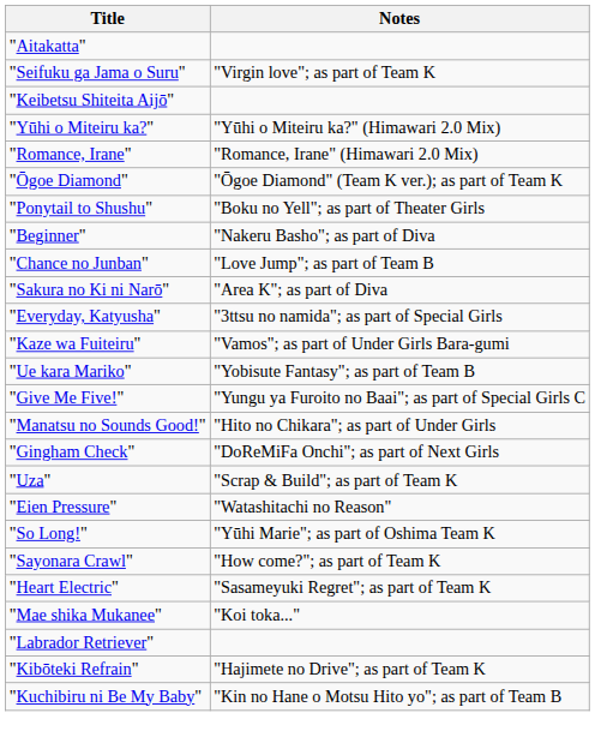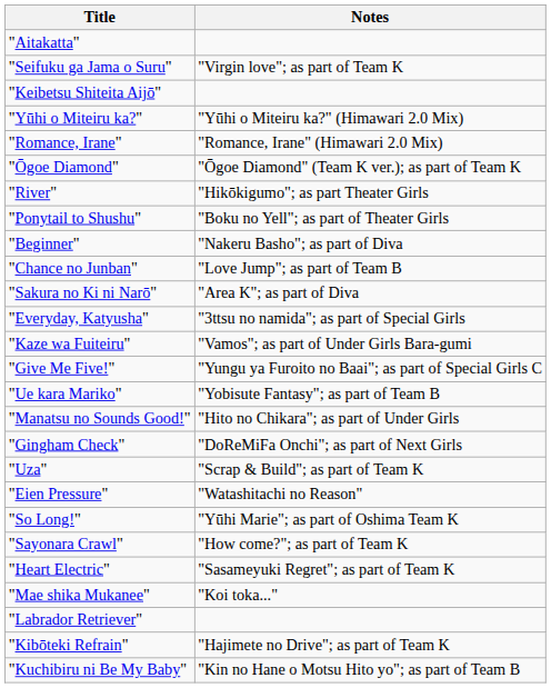 <table class="wikitable">
 <tr>
 <th>Title</th>
 <th>Notes</th>
 </tr>
 <tr>
 <td>"<a href='#'>Aitakatta</a>"</td>
 <td></td>
 </tr>
 <tr>
 <td>"<a href='#'>Seifuku ga Jama o Suru</a>"</td>
 <td>"Virgin love"; as part of Team K</td>
 </tr>
 <tr>
 <td>"<a href='#'>Keibetsu Shiteita Aijō</a>"</td>
 <td></td>
 </tr>
 <tr>
 <td>"<a href='#'>Yūhi o Miteiru ka?</a>"</td>
 <td>"Yūhi o Miteiru ka?" (Himawari 2.0 Mix)</td>
 </tr>
 <tr>
 <td>"<a href='#'>Romance, Irane</a>"</td>
 <td>"Romance, Irane" (Himawari 2.0 Mix)</td>
 </tr>
 <tr>
 <td>"<a href='#'>Ōgoe Diamond</a>"</td>
 <td>"Ōgoe Diamond" (Team K ver.); as part of Team K</td>
 </tr>
 <tr>
+<td>"<a href='#'>River</a>"</td>
+<td>"Hikōkigumo"; as part Theater Girls</td>
+</tr>
+<tr>
 <td>"<a href='#'>Ponytail to Shushu</a>"</td>
 <td>"Boku no Yell"; as part of Theater Girls</td>
 </tr>
 <tr>
 <td>"<a href='#'>Beginner</a>"</td>
 <td>"Nakeru Basho"; as part of Diva</td>
 </tr>
 <tr>
 <td>"<a href='#'>Chance no Junban</a>"</td>
 <td>"Love Jump"; as part of Team B</td>
 </tr>
 <tr>
 <td>"<a href='#'>Sakura no Ki ni Narō</a>"</td>
 <td>"Area K"; as part of Diva</td>
 </tr>
 <tr>
 <td>"<a href='#'>Everyday, Katyusha</a>"</td>
 <td>"3ttsu no namida"; as part of Special Girls</td>
 </tr>
 <tr>
 <td>"<a href='#'>Kaze wa Fuiteiru</a>"</td>
 <td>"Vamos"; as part of Under Girls Bara-gumi</td>
 </tr>
 <tr>
+<td>"<a href='#'>Give Me Five!</a>"</td>
+<td>"Yungu ya Furoito no Baai"; as part of Special Girls C</td>
+</tr>
+<tr>
 <td>"<a href='#'>Ue kara Mariko</a>"</td>
 <td>"Yobisute Fantasy"; as part of Team B</td>
-</tr>
-<tr>
-<td>"<a href='#'>Give Me Five!</a>"</td>
-<td>"Yungu ya Furoito no Baai"; as part of Special Girls C</td>
 </tr>
 <tr>
 <td>"<a href='#'>Manatsu no Sounds Good!</a>"</td>
 <td>"Hito no Chikara"; as part of Under Girls</td>
 </tr>
 <tr>
 <td>"<a href='#'>Gingham Check</a>"</td>
 <td>"DoReMiFa Onchi"; as part of Next Girls</td>
 </tr>
 <tr>
 <td>"<a href='#'>Uza</a>"</td>
 <td>"Scrap & Build"; as part of Team K</td>
 </tr>
 <tr>
 <td>"<a href='#'>Eien Pressure</a>"</td>
 <td>"Watashitachi no Reason"</td>
 </tr>
 <tr>
 <td>"<a href='#'>So Long!</a>"</td>
 <td>"Yūhi Marie"; as part of Oshima Team K</td>
 </tr>
 <tr>
 <td>"<a href='#'>Sayonara Crawl</a>"</td>
 <td>"How come?"; as part of Team K</td>
 </tr>
 <tr>
 <td>"<a href='#'>Heart Electric</a>"</td>
 <td>"Sasameyuki Regret"; as part of Team K</td>
 </tr>
 <tr>
 <td>"<a href='#'>Mae shika Mukanee</a>"</td>
 <td>"Koi toka..."</td>
 </tr>
 <tr>
 <td>"<a href='#'>Labrador Retriever</a>"</td>
 <td></td>
 </tr>
 <tr>
 <td>"<a href='#'>Kibōteki Refrain</a>"</td>
 <td>"Hajimete no Drive"; as part of Team K</td>
 </tr>
 <tr>
 <td>"<a href='#'>Kuchibiru ni Be My Baby</a>"</td>
 <td>"Kin no Hane o Motsu Hito yo"; as part of Team B</td>
 </tr>
 </table>
